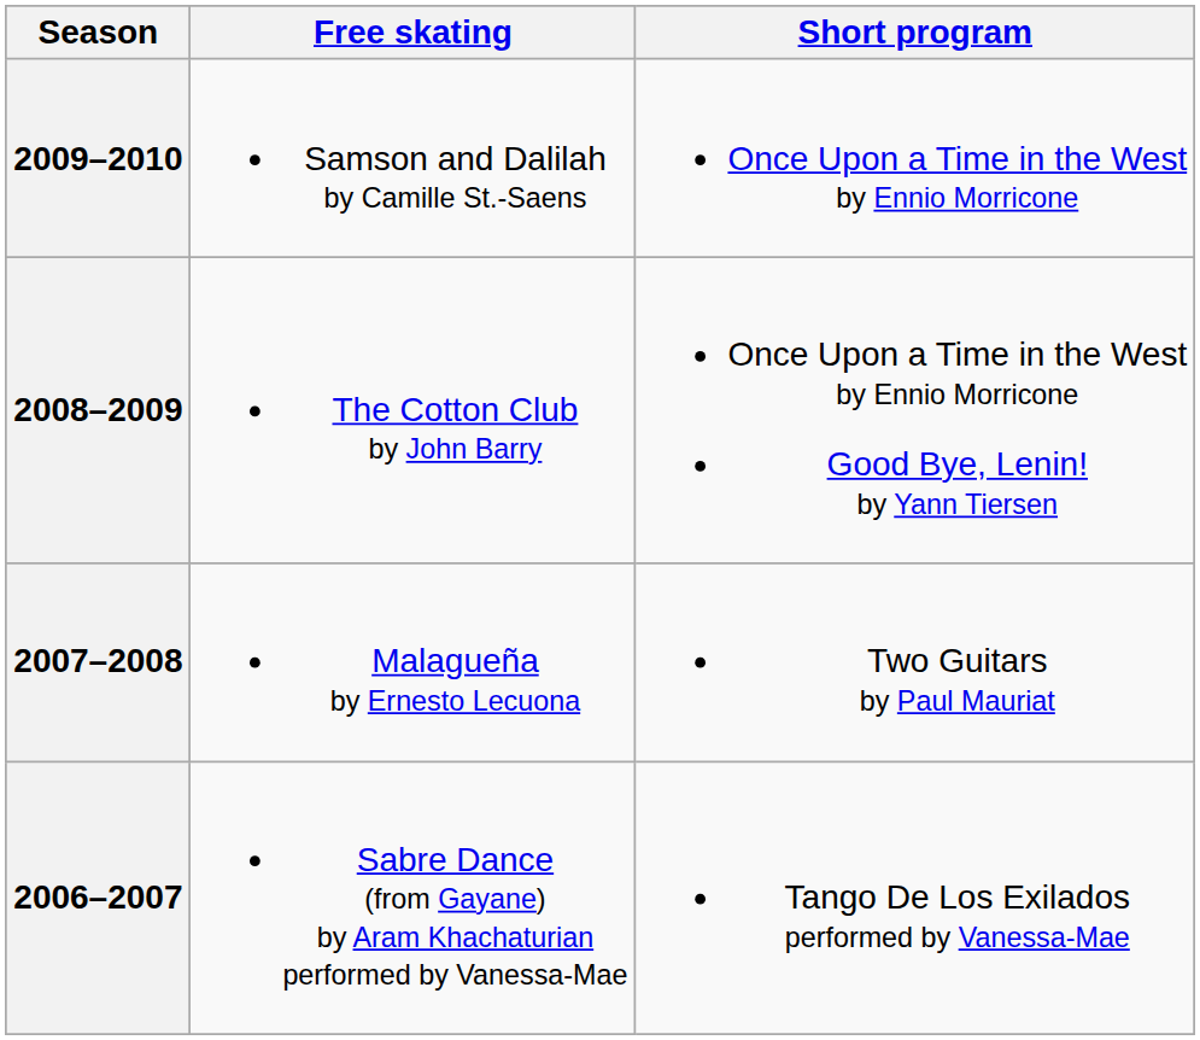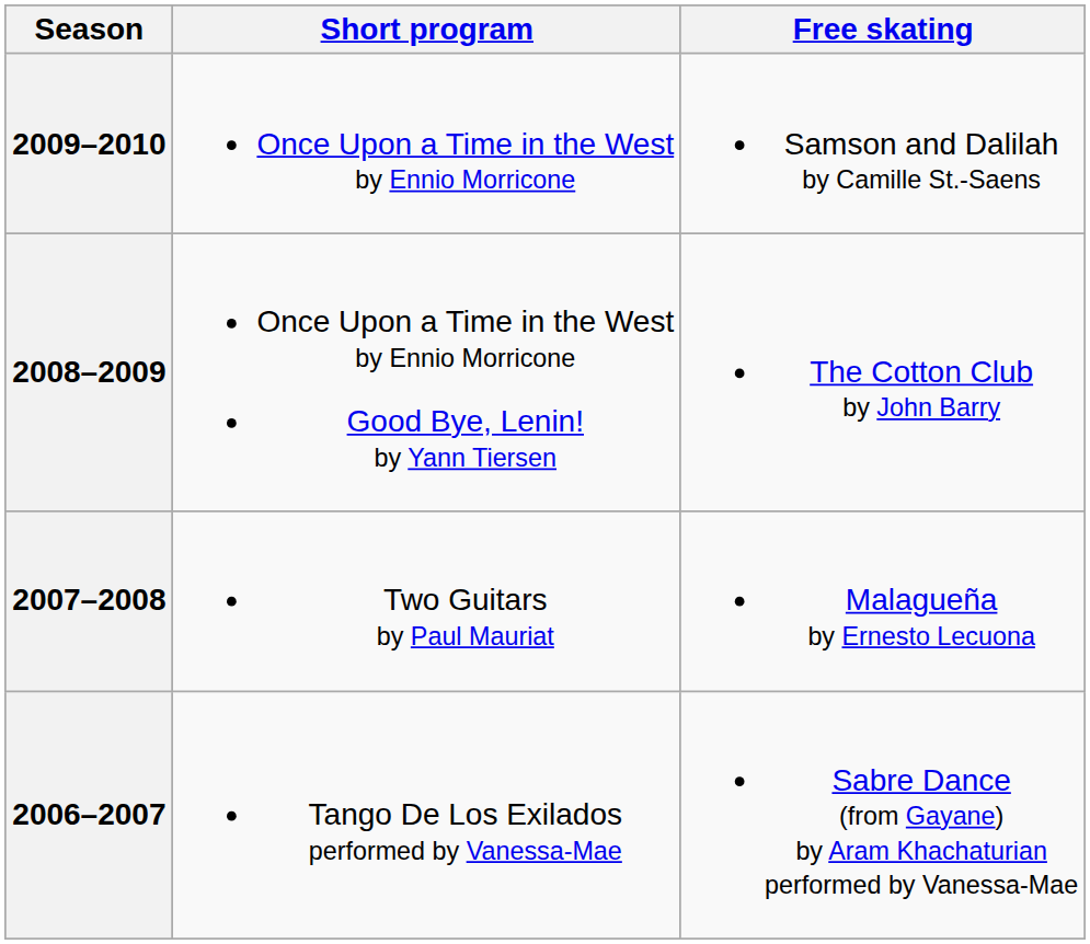 <table class=wikitable style=text-align:center>
 <tr>
 <th>Season</th>
+<th><a href='#'>Short program</a></th>
 <th><a href='#'>Free skating</a></th>
-<th><a href='#'>Short program</a></th>
 </tr>
 <tr>
 <th>2009–2010 <br> </th>
+<td><br><ul><li><a href='#'>Once Upon a Time in the West</a> <br><small> by <a href='#'>Ennio Morricone</a> </small></li></ul></td>
 <td><br><ul><li>Samson and Dalilah <br><small> by Camille St.-Saens </small></li></ul></td>
-<td><br><ul><li><a href='#'>Once Upon a Time in the West</a> <br><small> by <a href='#'>Ennio Morricone</a> </small></li></ul></td>
 </tr>
 <tr>
 <th>2008–2009 <br> </th>
+<td><br><ul><li>Once Upon a Time in the West <br><small> by Ennio Morricone </small></li></ul><ul><li><a href='#'>Good Bye, Lenin!</a> <br><small> by <a href='#'>Yann Tiersen</a> </small></li></ul></td>
 <td><br><ul><li><a href='#'>The Cotton Club</a> <br><small> by <a href='#'>John Barry</a> </small></li></ul></td>
-<td><br><ul><li>Once Upon a Time in the West <br><small> by Ennio Morricone </small></li></ul><ul><li><a href='#'>Good Bye, Lenin!</a> <br><small> by <a href='#'>Yann Tiersen</a> </small></li></ul></td>
 </tr>
 <tr>
 <th>2007–2008 <br> </th>
+<td><br><ul><li>Two Guitars <br><small> by <a href='#'>Paul Mauriat</a> </small></li></ul></td>
 <td><br><ul><li><a href='#'>Malagueña</a> <br><small> by <a href='#'>Ernesto Lecuona</a> </small></li></ul></td>
-<td><br><ul><li>Two Guitars <br><small> by <a href='#'>Paul Mauriat</a> </small></li></ul></td>
 </tr>
 <tr>
 <th>2006–2007 <br> </th>
+<td><br><ul><li>Tango De Los Exilados <br><small> performed by <a href='#'>Vanessa-Mae</a> </small></li></ul></td>
 <td><br><ul><li><a href='#'>Sabre Dance</a> <br><small> (from <a href='#'>Gayane</a>) <br> by <a href='#'>Aram Khachaturian</a> <br> performed by Vanessa-Mae </small></li></ul></td>
-<td><br><ul><li>Tango De Los Exilados <br><small> performed by <a href='#'>Vanessa-Mae</a> </small></li></ul></td>
 </tr>
 </table>
